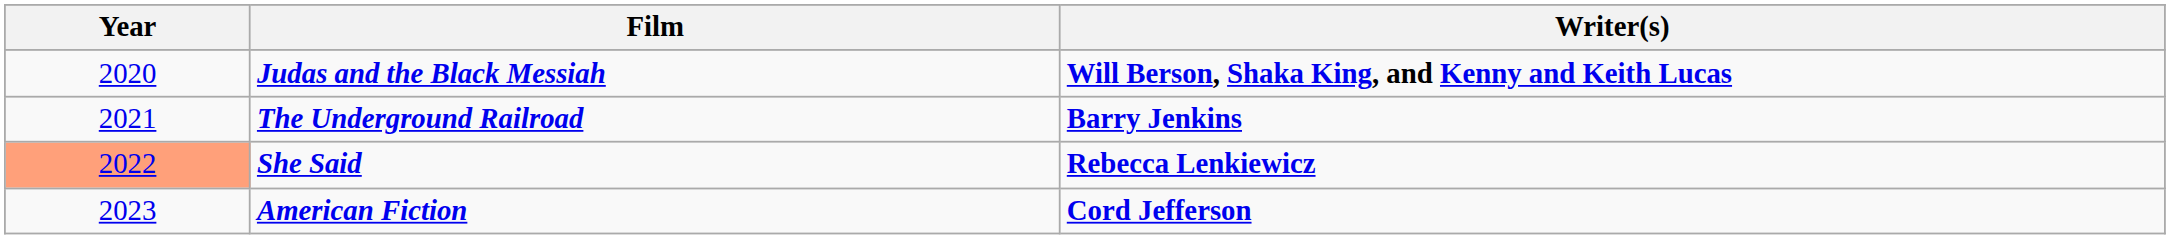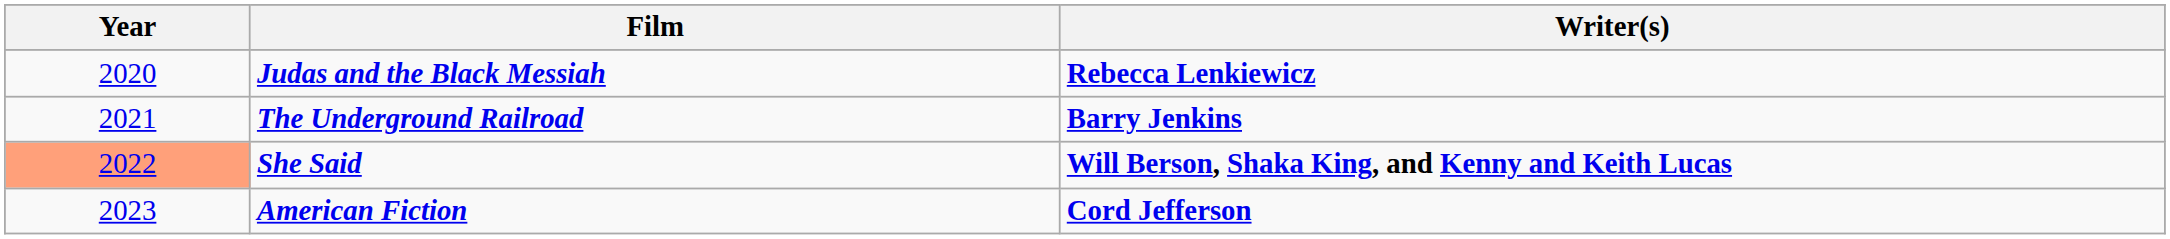 <table class="wikitable sortable" width="95%" cellpadding="4">
 <tr>
 <th width="10%">Year</th>
 <th width="33%">Film</th>
 <th width="45%">Writer(s)</th>
 </tr>
 <tr>
 <td rowspan="1" style="text-align:center;"><a href='#'>2020</a> </td>
 <td><strong><em><a href='#'>Judas and the Black Messiah</a></em></strong></td>
-<td><strong><a href='#'>Will Berson</a>, <a href='#'>Shaka King</a>, and <a href='#'>Kenny and Keith Lucas</a></strong></td>
+<td><strong><a href='#'>Rebecca Lenkiewicz</a></strong></td>
 </tr>
 <tr>
 <td rowspan="1" style="text-align:center;"><a href='#'>2021</a> </td>
 <td><strong><em><a href='#'>The Underground Railroad</a></em></strong></td>
 <td><strong><a href='#'>Barry Jenkins</a></strong></td>
 </tr>
 <tr>
 <td rowspan="1" style="background: lightsalmon; text-align:center;"><a href='#'>2022</a> </td>
 <td><strong><em><a href='#'>She Said</a></em></strong></td>
-<td><strong><a href='#'>Rebecca Lenkiewicz</a></strong></td>
+<td><strong><a href='#'>Will Berson</a>, <a href='#'>Shaka King</a>, and <a href='#'>Kenny and Keith Lucas</a></strong></td>
 </tr>
 <tr>
 <td rowspan="1" style="text-align:center;"><a href='#'>2023</a> </td>
 <td><strong><em><a href='#'>American Fiction</a></em></strong></td>
 <td><strong><a href='#'>Cord Jefferson</a></strong></td>
 </tr>
 </table>
